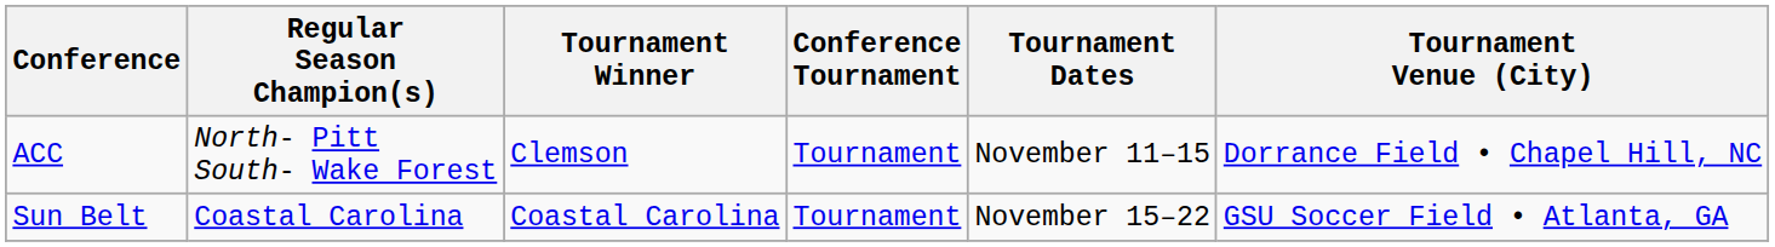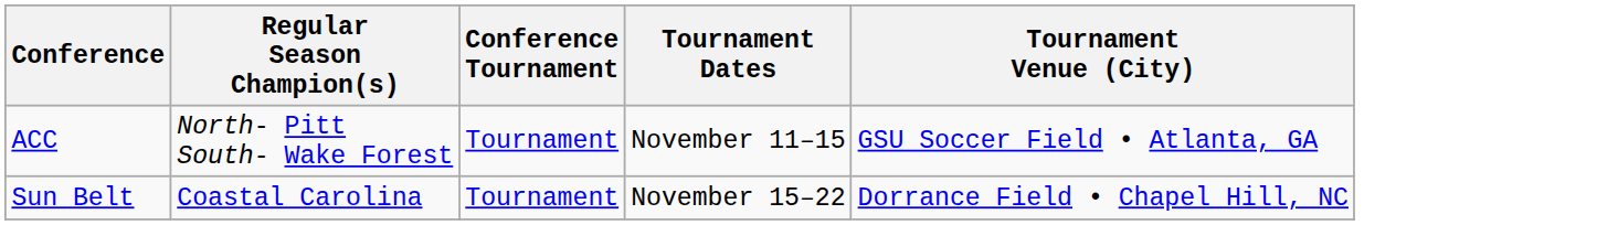 <table class="wikitable">
 <tr>
 <th>Conference</th>
 <th>Regular<br>Season<br>Champion(s)</th>
-<th>Tournament<br>Winner</th>
 <th>Conference<br>Tournament</th>
 <th>Tournament<br>Dates</th>
 <th>Tournament<br>Venue (City)</th>
 </tr>
 <tr>
 <td><a href='#'>ACC</a></td>
 <td><em>North</em>- <a href='#'>Pitt</a><br><em>South</em>- <a href='#'>Wake Forest</a></td>
-<td><a href='#'>Clemson</a></td>
 <td><a href='#'>Tournament</a></td>
 <td>November 11–15</td>
-<td><a href='#'>Dorrance Field</a> • <a href='#'>Chapel Hill, NC</a></td>
+<td><a href='#'>GSU Soccer Field</a> • <a href='#'>Atlanta, GA</a></td>
 </tr>
 <tr>
 <td><a href='#'>Sun Belt</a></td>
 <td><a href='#'>Coastal Carolina</a></td>
-<td><a href='#'>Coastal Carolina</a></td>
 <td><a href='#'>Tournament</a></td>
 <td>November 15–22</td>
-<td><a href='#'>GSU Soccer Field</a> • <a href='#'>Atlanta, GA</a></td>
+<td><a href='#'>Dorrance Field</a> • <a href='#'>Chapel Hill, NC</a></td>
 </tr>
 </table>
